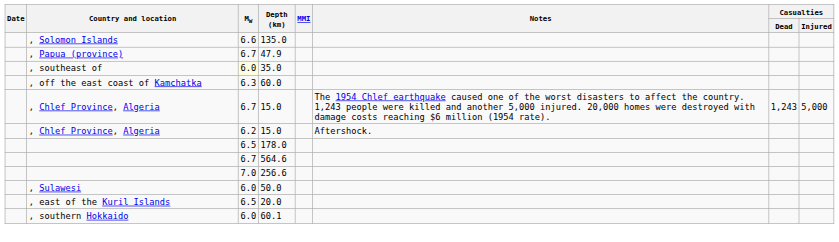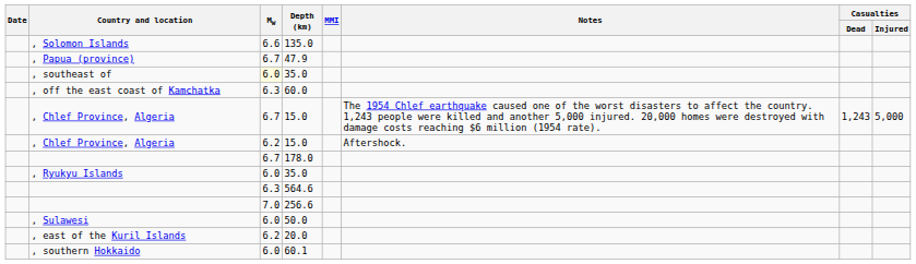 <table class="wikitable sortable sort-under" style="border:1px black; margin-left:1em;">
 <tr>
 <th rowspan="2"><small>Date</small></th>
 <th rowspan="2" style="width: 310px"><small>Country and location</small></th>
 <th rowspan="2"><small>M<sub>w</sub></small></th>
 <th rowspan="2"><small>Depth (km)</small></th>
 <th rowspan="2"><small><a href='#'>MMI</a></small></th>
 <th rowspan="2" class="unsortable"><small>Notes</small></th>
 <th colspan="2"><small>Casualties</small></th>
 </tr>
 <tr>
 <th><small>Dead</small></th>
 <th><small>Injured</small></th>
 </tr>
 <tr>
 <td></td>
 <td>, <a href='#'>Solomon Islands</a></td>
 <td>6.6</td>
 <td>135.0</td>
 <td></td>
 <td></td>
 <td></td>
 <td></td>
 </tr>
 <tr>
 <td></td>
 <td>, <a href='#'>Papua (province)</a></td>
 <td>6.7</td>
 <td>47.9</td>
 <td></td>
 <td></td>
 <td></td>
 <td></td>
 </tr>
 <tr>
 <td></td>
 <td>, southeast of</td>
 <td style="background: lightyellow;">6.0</td>
 <td>35.0</td>
 <td></td>
 <td></td>
 <td></td>
 <td></td>
 </tr>
 <tr>
 <td></td>
 <td>, off the east coast of <a href='#'>Kamchatka</a></td>
 <td>6.3</td>
 <td>60.0</td>
 <td></td>
 <td></td>
 <td></td>
 <td></td>
 </tr>
 <tr>
 <td></td>
 <td>, <a href='#'>Chlef Province</a>, <a href='#'>Algeria</a></td>
 <td>6.7</td>
 <td>15.0</td>
 <td></td>
 <td>The <a href='#'>1954 Chlef earthquake</a> caused one of the worst disasters to affect the country. 1,243 people were killed and another 5,000 injured. 20,000 homes were destroyed with damage costs reaching $6 million (1954 rate).</td>
 <td>1,243</td>
 <td>5,000</td>
 </tr>
 <tr>
 <td></td>
 <td>, <a href='#'>Chlef Province</a>, <a href='#'>Algeria</a></td>
 <td>6.2</td>
 <td>15.0</td>
 <td></td>
 <td>Aftershock.</td>
 <td></td>
 <td></td>
 </tr>
 <tr>
 <td></td>
 <td></td>
-<td>6.5</td>
+<td>6.7</td>
 <td>178.0</td>
 <td></td>
 <td></td>
 <td></td>
 <td></td>
 </tr>
 <tr>
 <td></td>
+<td>, <a href='#'>Ryukyu Islands</a></td>
+<td>6.0</td>
+<td>35.0</td>
 <td></td>
-<td>6.7</td>
+<td></td>
+<td></td>
+<td></td>
+</tr>
+<tr>
+<td></td>
+<td></td>
+<td>6.3</td>
 <td>564.6</td>
 <td></td>
 <td></td>
 <td></td>
 <td></td>
 </tr>
 <tr>
 <td></td>
 <td></td>
 <td>7.0</td>
 <td>256.6</td>
 <td></td>
 <td></td>
 <td></td>
 <td></td>
 </tr>
 <tr>
 <td></td>
 <td>, <a href='#'>Sulawesi</a></td>
 <td>6.0</td>
 <td>50.0</td>
 <td></td>
 <td></td>
 <td></td>
 <td></td>
 </tr>
 <tr>
 <td></td>
 <td>, east of the <a href='#'>Kuril Islands</a></td>
-<td>6.5</td>
+<td>6.2</td>
 <td>20.0</td>
 <td></td>
 <td></td>
 <td></td>
 <td></td>
 </tr>
 <tr>
 <td></td>
 <td>, southern <a href='#'>Hokkaido</a></td>
 <td>6.0</td>
 <td>60.1</td>
 <td></td>
 <td></td>
 <td></td>
 <td></td>
 </tr>
 </table>
